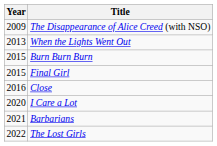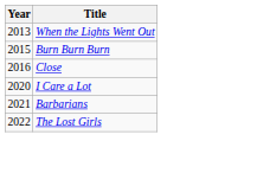 <table class="wikitable plainrowheaders">
 <tr>
 <th>Year</th>
 <th>Title</th>
-</tr>
-<tr>
-<td>2009</td>
-<td><em><a href='#'>The Disappearance of Alice Creed</a></em> (with NSO)</td>
 </tr>
 <tr>
 <td>2013</td>
 <td><em><a href='#'>When the Lights Went Out</a></em></td>
 </tr>
 <tr>
 <td>2015</td>
 <td><em><a href='#'>Burn Burn Burn</a></em></td>
-</tr>
-<tr>
-<td>2015</td>
-<td><em><a href='#'>Final Girl</a></em></td>
 </tr>
 <tr>
 <td>2016</td>
 <td><em><a href='#'>Close</a></em></td>
 </tr>
 <tr>
 <td>2020</td>
 <td><em><a href='#'>I Care a Lot</a></em></td>
 </tr>
 <tr>
 <td>2021</td>
 <td><em><a href='#'>Barbarians</a></em></td>
 </tr>
 <tr>
 <td>2022</td>
 <td><em><a href='#'>The Lost Girls</a></em></td>
 </tr>
 </table>
